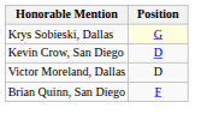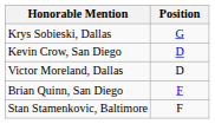 <table class="wikitable">
 <tr>
 <th>Honorable Mention</th>
 <th>  Position  </th>
 </tr>
 <tr>
 <td>Krys Sobieski, Dallas</td>
-<td align=center style="background: lightyellow;"><a href='#'>G</a></td>
+<td align=center><a href='#'>G</a></td>
 </tr>
 <tr>
 <td>Kevin Crow, San Diego</td>
 <td align=center><a href='#'>D</a></td>
 </tr>
 <tr>
 <td>Victor Moreland, Dallas</td>
 <td align=center>D</td>
 </tr>
 <tr>
 <td>Brian Quinn, San Diego</td>
 <td align=center><a href='#'>F</a></td>
 </tr>
+<tr>
+<td>Stan Stamenkovic, Baltimore</td>
+<td align=center>F</td>
+</tr>
 </table>
